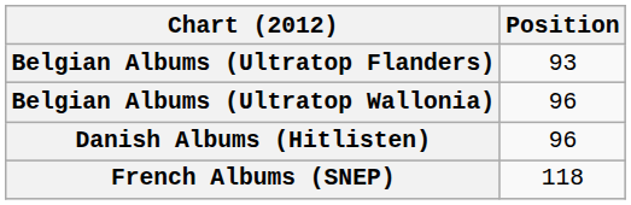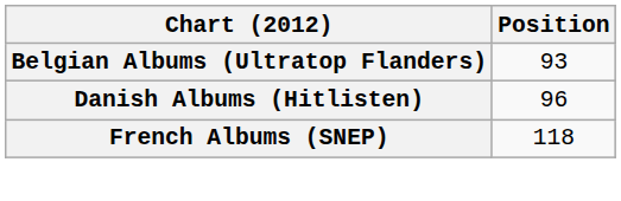 <table class="wikitable sortable plainrowheaders" style="text-align:center">
 <tr>
 <th scope="col">Chart (2012)</th>
 <th scope="col">Position</th>
 </tr>
 <tr>
 <th scope="row">Belgian Albums (Ultratop Flanders)</th>
 <td>93</td>
 </tr>
 <tr>
-<th scope="row">Belgian Albums (Ultratop Wallonia)</th>
-<td>96</td>
-</tr>
-<tr>
 <th scope="row">Danish Albums (Hitlisten)</th>
 <td>96</td>
 </tr>
 <tr>
 <th scope="row">French Albums (SNEP)</th>
 <td>118</td>
 </tr>
 </table>
